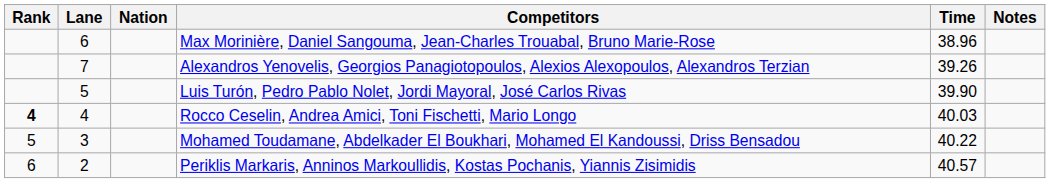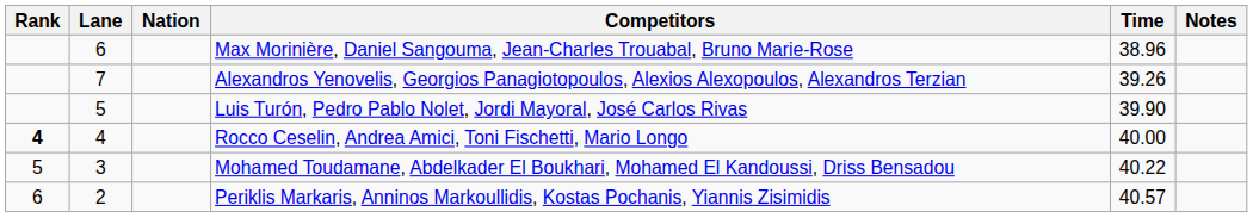 <table class="wikitable sortable" width=80% style="text-align:center; font-size:95%">
 <tr>
 <th>Rank</th>
 <th>Lane</th>
 <th>Nation</th>
 <th>Competitors</th>
 <th>Time</th>
 <th>Notes</th>
 </tr>
 <tr>
 <td></td>
 <td>6</td>
 <td align=left></td>
 <td align=left><a href='#'>Max Morinière</a>, <a href='#'>Daniel Sangouma</a>, <a href='#'>Jean-Charles Trouabal</a>, <a href='#'>Bruno Marie-Rose</a></td>
 <td>38.96</td>
 <td></td>
 </tr>
 <tr>
 <td></td>
 <td>7</td>
 <td align=left></td>
 <td align=left><a href='#'>Alexandros Yenovelis</a>, <a href='#'>Georgios Panagiotopoulos</a>, <a href='#'>Alexios Alexopoulos</a>, <a href='#'>Alexandros Terzian</a></td>
 <td>39.26</td>
 <td></td>
 </tr>
 <tr>
 <td></td>
 <td>5</td>
 <td align=left></td>
 <td align=left><a href='#'>Luis Turón</a>, <a href='#'>Pedro Pablo Nolet</a>, <a href='#'>Jordi Mayoral</a>, <a href='#'>José Carlos Rivas</a></td>
 <td>39.90</td>
 <td></td>
 </tr>
 <tr>
 <td><strong>4</strong></td>
 <td>4</td>
 <td align=left></td>
 <td align=left><a href='#'>Rocco Ceselin</a>, <a href='#'>Andrea Amici</a>, <a href='#'>Toni Fischetti</a>, <a href='#'>Mario Longo</a></td>
-<td>40.03</td>
+<td>40.00</td>
 <td></td>
 </tr>
 <tr>
 <td>5</td>
 <td>3</td>
 <td align=left></td>
 <td align=left><a href='#'>Mohamed Toudamane</a>, <a href='#'>Abdelkader El Boukhari</a>, <a href='#'>Mohamed El Kandoussi</a>, <a href='#'>Driss Bensadou</a></td>
 <td>40.22</td>
 <td></td>
 </tr>
 <tr>
 <td>6</td>
 <td>2</td>
 <td align=left></td>
 <td align=left><a href='#'>Periklis Markaris</a>, <a href='#'>Anninos Markoullidis</a>, <a href='#'>Kostas Pochanis</a>, <a href='#'>Yiannis Zisimidis</a></td>
 <td>40.57</td>
 <td></td>
 </tr>
 </table>
